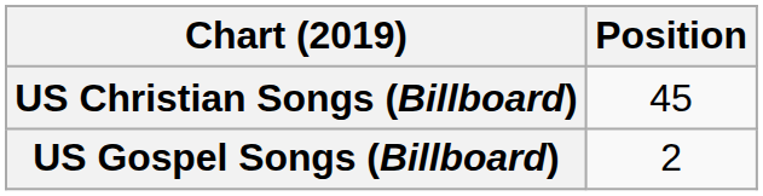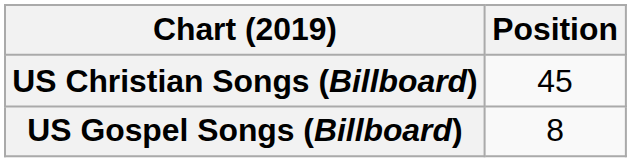 <table class="wikitable plainrowheaders sortable" style="text-align:center">
 <tr>
 <th scope="col">Chart (2019)</th>
 <th scope="col">Position</th>
 </tr>
 <tr>
 <th scope="row">US Christian Songs (<em>Billboard</em>)</th>
 <td>45</td>
 </tr>
 <tr>
 <th scope="row">US Gospel Songs (<em>Billboard</em>)</th>
-<td>2</td>
+<td>8</td>
 </tr>
 </table>
